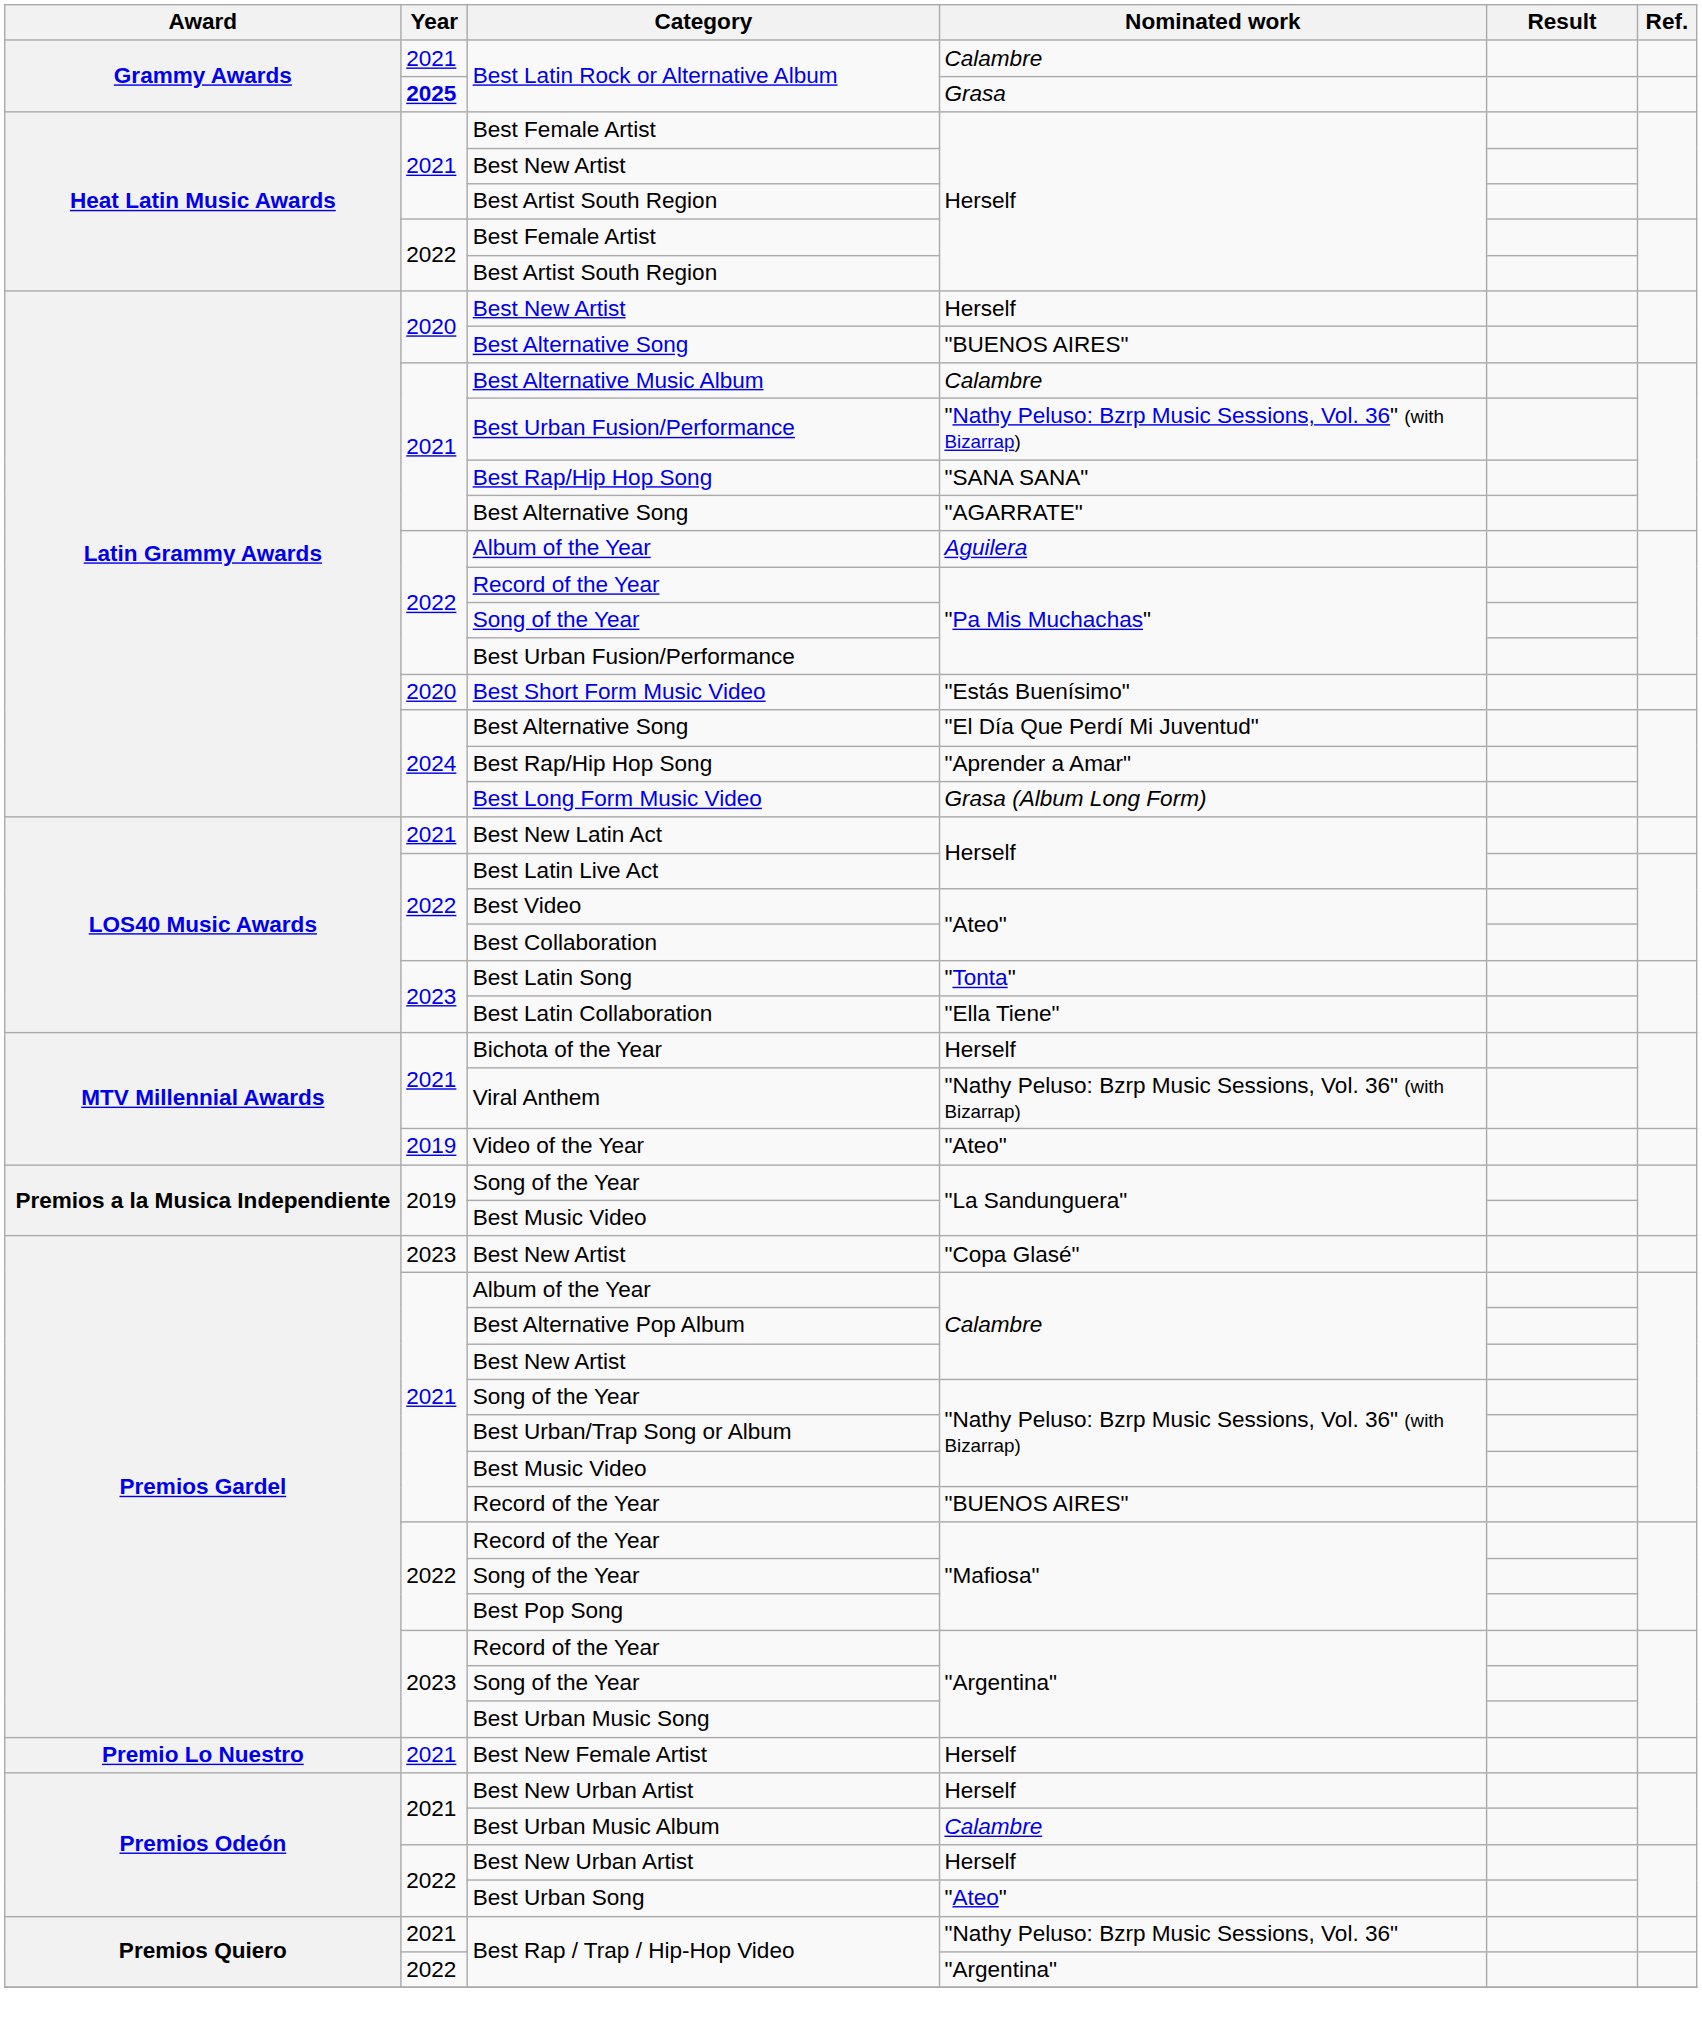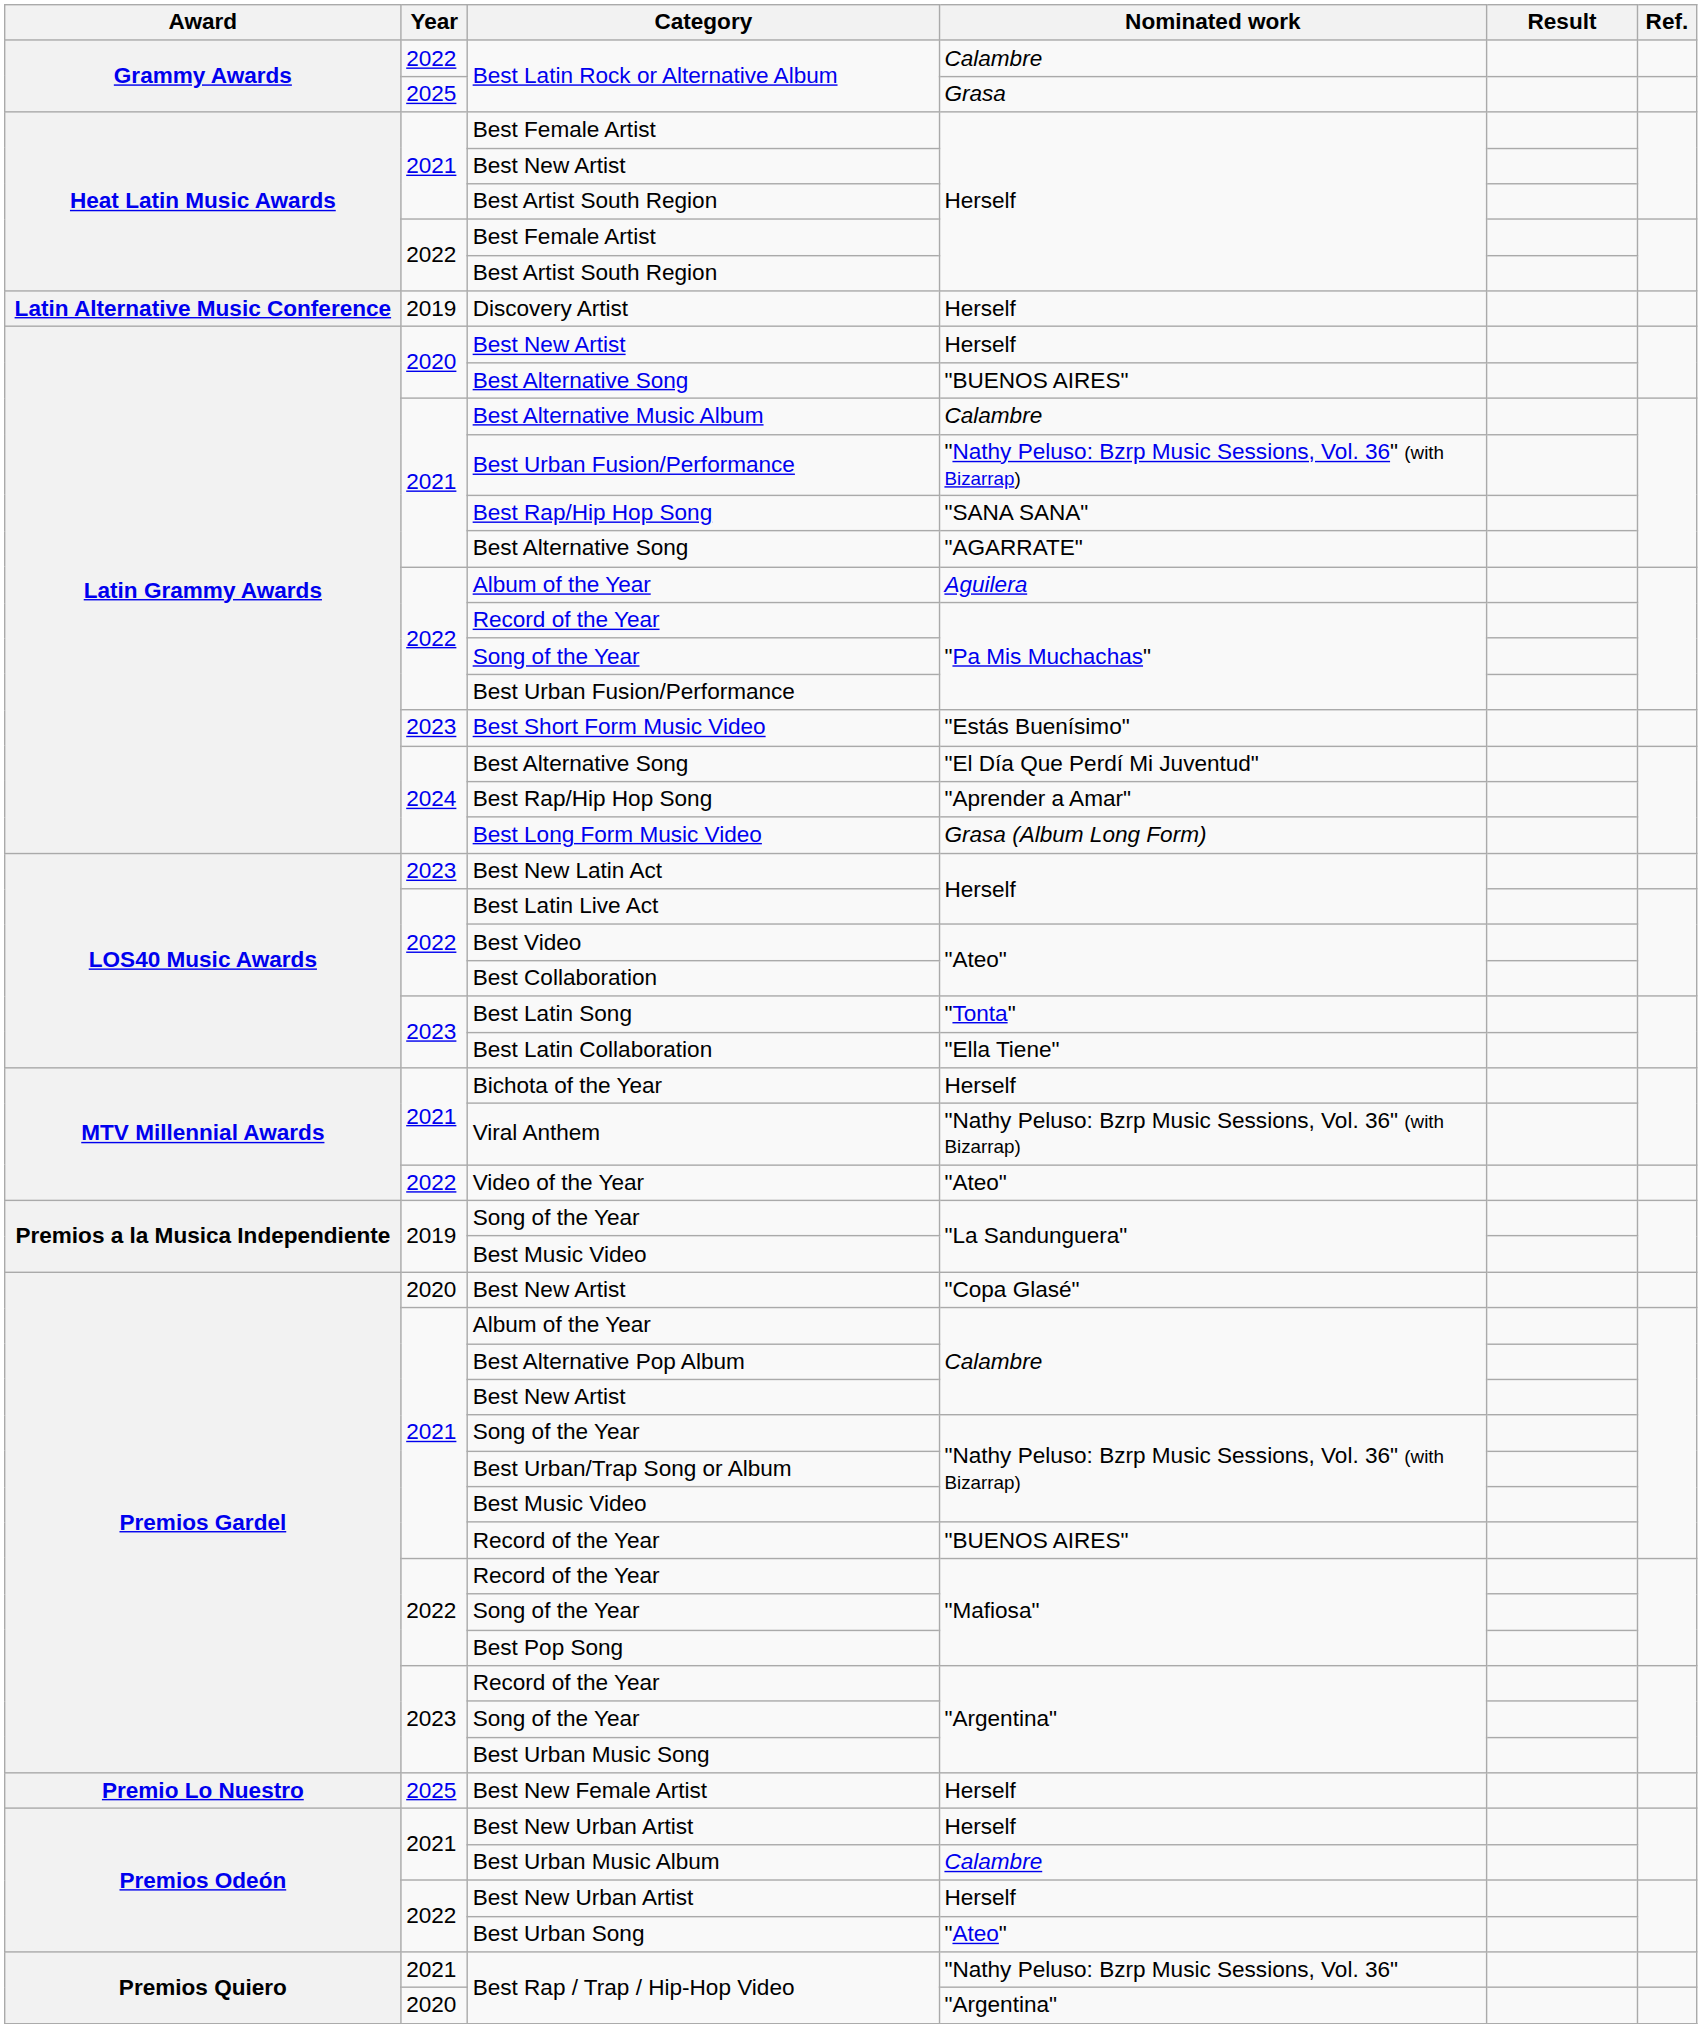 <table class="wikitable sortable plainrowheaders" style="width:95%;">
 <tr>
 <th style="width:21%;">Award</th>
 <th width=3%>Year</th>
 <th style="width:25%;">Category</th>
 <th style="width:29%;">Nominated work</th>
 <th style="width:8%;">Result</th>
 <th style="width:3%;">Ref.</th>
 </tr>
 <tr>
 <th rowspan="2" scope="row"><a href='#'>Grammy Awards</a></th>
-<td><a href='#'>2021</a></td>
+<td><a href='#'>2022</a></td>
 <td rowspan="2"><a href='#'>Best Latin Rock or Alternative Album</a></td>
 <td><em>Calambre</em></td>
 <td></td>
 <td></td>
 </tr>
 <tr>
-<td><strong><a href='#'>2025</a></strong></td>
+<td><a href='#'>2025</a></td>
 <td><em>Grasa</em></td>
 <td></td>
 <td></td>
 </tr>
 <tr>
 <th rowspan="5" scope="row"><a href='#'>Heat Latin Music Awards</a></th>
 <td rowspan="3"><a href='#'>2021</a></td>
 <td>Best Female Artist</td>
 <td rowspan="5">Herself</td>
 <td></td>
 <td rowspan="3"></td>
 </tr>
 <tr>
 <td>Best New Artist</td>
 <td></td>
 </tr>
 <tr>
 <td>Best Artist South Region</td>
 <td></td>
 </tr>
 <tr>
 <td rowspan="2">2022</td>
 <td>Best Female Artist</td>
 <td></td>
 <td rowspan="2"></td>
 </tr>
 <tr>
 <td>Best Artist South Region</td>
+<td></td>
+</tr>
+<tr>
+<th scope="row"><a href='#'>Latin Alternative Music Conference</a></th>
+<td>2019</td>
+<td>Discovery Artist</td>
+<td>Herself</td>
+<td></td>
 <td></td>
 </tr>
 <tr>
 <th rowspan="14" scope="row"><a href='#'>Latin Grammy Awards</a></th>
 <td rowspan="2"><a href='#'>2020</a></td>
 <td><a href='#'>Best New Artist</a></td>
 <td>Herself</td>
 <td></td>
 <td rowspan="2"></td>
 </tr>
 <tr>
 <td><a href='#'>Best Alternative Song</a></td>
 <td>"BUENOS AIRES"</td>
 <td></td>
 </tr>
 <tr>
 <td rowspan="4"><a href='#'>2021</a></td>
 <td><a href='#'>Best Alternative Music Album</a></td>
 <td><em>Calambre</em></td>
 <td></td>
 <td rowspan="4"></td>
 </tr>
 <tr>
 <td><a href='#'>Best Urban Fusion/Performance</a></td>
 <td>"<a href='#'>Nathy Peluso: Bzrp Music Sessions, Vol. 36</a>" <small>(with <a href='#'>Bizarrap</a>)</small></td>
 <td></td>
 </tr>
 <tr>
 <td><a href='#'>Best Rap/Hip Hop Song</a></td>
 <td>"SANA SANA"</td>
 <td></td>
 </tr>
 <tr>
 <td>Best Alternative Song</td>
 <td>"AGARRATE"</td>
 <td></td>
 </tr>
 <tr>
 <td rowspan="4"><a href='#'>2022</a></td>
 <td><a href='#'>Album of the Year</a></td>
 <td><em><a href='#'>Aguilera</a></em> </td>
 <td></td>
 <td rowspan="4"></td>
 </tr>
 <tr>
 <td><a href='#'>Record of the Year</a></td>
 <td rowspan="3">"<a href='#'>Pa Mis Muchachas</a>" </td>
 <td></td>
 </tr>
 <tr>
 <td><a href='#'>Song of the Year</a></td>
 <td></td>
 </tr>
 <tr>
 <td>Best Urban Fusion/Performance</td>
 <td></td>
 </tr>
 <tr>
-<td><a href='#'>2020</a></td>
+<td><a href='#'>2023</a></td>
 <td><a href='#'>Best Short Form Music Video</a></td>
 <td>"Estás Buenísimo"</td>
 <td></td>
 <td></td>
 </tr>
 <tr>
 <td rowspan="3"><a href='#'>2024</a></td>
 <td>Best Alternative Song</td>
 <td>"El Día Que Perdí Mi Juventud"</td>
 <td></td>
 <td rowspan="3" align="center"></td>
 </tr>
 <tr>
 <td>Best Rap/Hip Hop Song</td>
 <td>"Aprender a Amar"</td>
 <td></td>
 </tr>
 <tr>
 <td><a href='#'>Best Long Form Music Video</a></td>
 <td><em>Grasa (Album Long Form)</em></td>
 <td></td>
 </tr>
 <tr>
 <th rowspan="6" scope="row"><a href='#'>LOS40 Music Awards</a></th>
-<td><a href='#'>2021</a></td>
+<td><a href='#'>2023</a></td>
 <td>Best New Latin Act</td>
 <td rowspan="2">Herself</td>
 <td></td>
 <td></td>
 </tr>
 <tr>
 <td rowspan="3"><a href='#'>2022</a></td>
 <td>Best Latin Live Act</td>
 <td></td>
 <td rowspan="3"></td>
 </tr>
 <tr>
 <td>Best Video</td>
 <td rowspan="2">"Ateo" </td>
 <td></td>
 </tr>
 <tr>
 <td>Best Collaboration</td>
 <td></td>
 </tr>
 <tr>
 <td rowspan="2"><a href='#'>2023</a></td>
 <td>Best Latin Song</td>
 <td>"<a href='#'>Tonta</a>"</td>
 <td></td>
 <td rowspan="2"></td>
 </tr>
 <tr>
 <td>Best Latin Collaboration</td>
 <td>"Ella Tiene" </td>
 <td></td>
 </tr>
 <tr>
 <th rowspan="3" scope="row"><a href='#'>MTV Millennial Awards</a></th>
 <td rowspan="2"><a href='#'>2021</a></td>
 <td>Bichota of the Year</td>
 <td>Herself</td>
 <td></td>
 <td rowspan="2"></td>
 </tr>
 <tr>
 <td>Viral Anthem</td>
 <td>"Nathy Peluso: Bzrp Music Sessions, Vol. 36" <small>(with Bizarrap)</small></td>
 <td></td>
 </tr>
 <tr>
-<td><a href='#'>2019</a></td>
+<td><a href='#'>2022</a></td>
 <td>Video of the Year</td>
 <td>"Ateo"</td>
 <td></td>
 <td></td>
 </tr>
 <tr>
 <th rowspan="2" scope="row">Premios a la Musica Independiente</th>
 <td rowspan="2">2019</td>
 <td>Song of the Year</td>
 <td rowspan="2">"La Sandunguera"</td>
 <td></td>
 <td rowspan="2"></td>
 </tr>
 <tr>
 <td>Best Music Video</td>
 <td></td>
 </tr>
 <tr>
 <th rowspan="14" scope="row"><a href='#'>Premios Gardel</a> </th>
-<td>2023</td>
+<td>2020</td>
 <td>Best New Artist</td>
 <td>"Copa Glasé"</td>
 <td></td>
 <td></td>
 </tr>
 <tr>
 <td rowspan="7"><a href='#'>2021</a></td>
 <td>Album of the Year</td>
 <td rowspan="3"><em>Calambre</em></td>
 <td></td>
 <td rowspan="7"></td>
 </tr>
 <tr>
 <td>Best Alternative Pop Album</td>
 <td></td>
 </tr>
 <tr>
 <td>Best New Artist</td>
 <td></td>
 </tr>
 <tr>
 <td>Song of the Year</td>
 <td rowspan="3">"Nathy Peluso: Bzrp Music Sessions, Vol. 36" <small>(with Bizarrap)</small></td>
 <td></td>
 </tr>
 <tr>
 <td>Best Urban/Trap Song or Album</td>
 <td></td>
 </tr>
 <tr>
 <td>Best Music Video</td>
 <td></td>
 </tr>
 <tr>
 <td>Record of the Year</td>
 <td>"BUENOS AIRES"</td>
 <td></td>
 </tr>
 <tr>
 <td rowspan="3">2022</td>
 <td>Record of the Year</td>
 <td rowspan="3">"Mafiosa"</td>
 <td></td>
 <td rowspan="3"></td>
 </tr>
 <tr>
 <td>Song of the Year</td>
 <td></td>
 </tr>
 <tr>
 <td>Best Pop Song</td>
 <td></td>
 </tr>
 <tr>
 <td rowspan="3">2023</td>
 <td>Record of the Year</td>
 <td rowspan="3">"Argentina" </td>
 <td></td>
 <td rowspan="3"></td>
 </tr>
 <tr>
 <td>Song of the Year</td>
 <td></td>
 </tr>
 <tr>
 <td>Best Urban Music Song</td>
 <td></td>
 </tr>
 <tr>
 <th scope="row"><a href='#'>Premio Lo Nuestro</a></th>
-<td><a href='#'>2021</a></td>
+<td><a href='#'>2025</a></td>
 <td>Best New Female Artist</td>
 <td>Herself</td>
 <td></td>
 <td></td>
 </tr>
 <tr>
 <th rowspan="4" scope="row"><a href='#'>Premios Odeón</a></th>
 <td rowspan="2">2021</td>
 <td>Best New Urban Artist</td>
 <td>Herself</td>
 <td></td>
 <td rowspan="2"></td>
 </tr>
 <tr>
 <td>Best Urban Music Album</td>
 <td><em><a href='#'>Calambre</a></em></td>
 <td></td>
 </tr>
 <tr>
 <td rowspan="2">2022</td>
 <td>Best New Urban Artist</td>
 <td>Herself</td>
 <td></td>
 <td rowspan="2"></td>
 </tr>
 <tr>
 <td>Best Urban Song</td>
 <td>"<a href='#'>Ateo</a>" </td>
 <td></td>
 </tr>
 <tr>
 <th scope="row" rowspan="2">Premios Quiero</th>
 <td>2021</td>
 <td rowspan="2">Best Rap / Trap / Hip-Hop Video</td>
 <td>"Nathy Peluso: Bzrp Music Sessions, Vol. 36" </td>
 <td></td>
 <td></td>
 </tr>
 <tr>
-<td>2022</td>
+<td>2020</td>
 <td>"Argentina" </td>
 <td></td>
 <td></td>
 </tr>
 <tr>
 </tr>
 </table>
